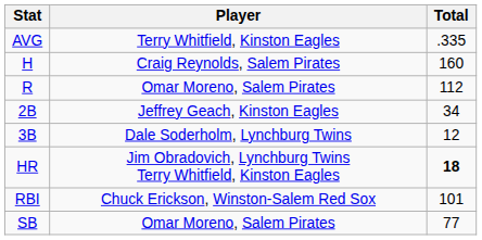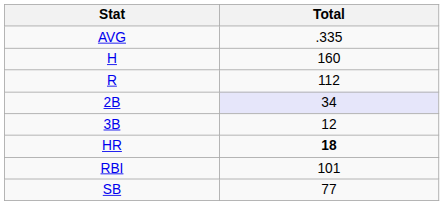 <table class="wikitable" width="40%" style="text-align:center;">
 <tr>
 <th width="5%">Stat</th>
-<th width="60%">Player</th>
 <th width="5%">Total</th>
 </tr>
 <tr>
 <td><a href='#'>AVG</a></td>
-<td><a href='#'>Terry Whitfield</a>, <a href='#'>Kinston Eagles</a></td>
 <td>.335</td>
 </tr>
 <tr>
 <td><a href='#'>H</a></td>
-<td><a href='#'>Craig Reynolds</a>, <a href='#'>Salem Pirates</a></td>
 <td>160</td>
 </tr>
 <tr>
 <td><a href='#'>R</a></td>
-<td><a href='#'>Omar Moreno</a>, <a href='#'>Salem Pirates</a></td>
 <td>112</td>
 </tr>
 <tr>
 <td><a href='#'>2B</a></td>
-<td><a href='#'>Jeffrey Geach</a>, <a href='#'>Kinston Eagles</a></td>
-<td>34</td>
+<td style="background: lavender;">34</td>
 </tr>
 <tr>
 <td><a href='#'>3B</a></td>
-<td><a href='#'>Dale Soderholm</a>, <a href='#'>Lynchburg Twins</a></td>
 <td>12</td>
 </tr>
 <tr>
 <td><a href='#'>HR</a></td>
-<td><a href='#'>Jim Obradovich</a>, <a href='#'>Lynchburg Twins</a> <br> <a href='#'>Terry Whitfield</a>, <a href='#'>Kinston Eagles</a></td>
 <td><strong>18</strong></td>
 </tr>
 <tr>
 <td><a href='#'>RBI</a></td>
-<td><a href='#'>Chuck Erickson</a>, <a href='#'>Winston-Salem Red Sox</a></td>
 <td>101</td>
 </tr>
 <tr>
 <td><a href='#'>SB</a></td>
-<td><a href='#'>Omar Moreno</a>, <a href='#'>Salem Pirates</a></td>
 <td>77</td>
 </tr>
 </table>
